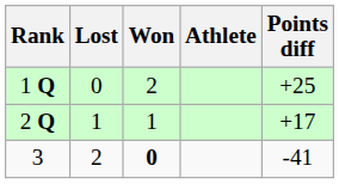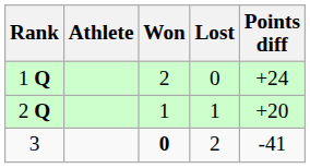 <table class="wikitable">
 <tr>
 <th>Rank</th>
+<th>Athlete</th>
+<th>Won</th>
 <th>Lost</th>
-<th>Won</th>
-<th>Athlete</th>
 <th>Points<br>diff</th>
 </tr>
 <tr bgcolor="#ccffcc">
 <td align="center">1 <strong>Q</strong></td>
+<td><strong></strong></td>
+<td align="center">2</td>
 <td align="center">0</td>
-<td align="center">2</td>
-<td><strong></strong></td>
-<td align="center">+25</td>
+<td align="center">+24</td>
 </tr>
 <tr bgcolor="#ccffcc">
 <td align="center">2 <strong>Q</strong></td>
+<td><strong></strong></td>
 <td align="center">1</td>
 <td align="center">1</td>
-<td><strong></strong></td>
-<td align="center">+17</td>
+<td align="center">+20</td>
 </tr>
 <tr>
 <td align="center">3 <strong></strong></td>
+<td></td>
+<td align="center"><strong>0</strong></td>
 <td align="center">2</td>
-<td align="center"><strong>0</strong></td>
-<td></td>
 <td align="center">-41</td>
 </tr>
 </table>
